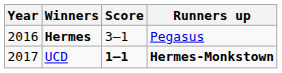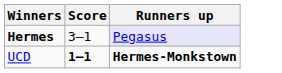 <table class="wikitable collapsible">
 <tr>
-<th>Year</th>
 <th>Winners</th>
 <th>Score</th>
 <th>Runners up</th>
 </tr>
 <tr>
-<td>2016</td>
 <td><strong>Hermes</strong></td>
 <td>3–1</td>
-<td><a href='#'>Pegasus</a></td>
+<td style="background: lavender;"><a href='#'>Pegasus</a></td>
 </tr>
 <tr>
-<td>2017</td>
 <td><a href='#'>UCD</a></td>
 <td><strong>1–1</strong></td>
 <td><strong>Hermes-Monkstown</strong></td>
 </tr>
 </table>
